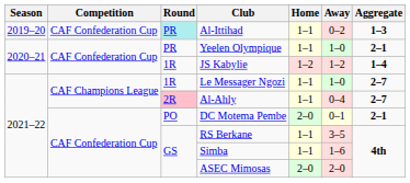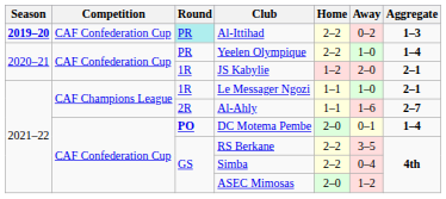 <table class="wikitable" style="text-align: left; font-size:100%">
 <tr bgcolor="#ccccff">
 <th>Season</th>
 <th>Competition</th>
 <th>Round</th>
 <th>Club</th>
 <th>Home</th>
 <th>Away</th>
 <th>Aggregate</th>
 </tr>
 <tr>
-<td><a href='#'>2019–20</a></td>
+<td><strong><a href='#'>2019–20</a></strong></td>
 <td><a href='#'>CAF Confederation Cup</a></td>
 <td style="background: paleturquoise;"><a href='#'>PR</a></td>
 <td> <a href='#'>Al-Ittihad</a></td>
-<td style="text-align:center; background:#ffd;">1–1</td>
+<td style="text-align:center; background:#ffd;">2–2</td>
 <td style="text-align:center; background:#fdd;">0–2</td>
 <td align=center><strong>1–3</strong></td>
 </tr>
 <tr>
 <td rowspan=2><a href='#'>2020–21</a></td>
 <td rowspan=2><a href='#'>CAF Confederation Cup</a></td>
 <td><a href='#'>PR</a></td>
 <td> <a href='#'>Yeelen Olympique</a></td>
-<td style="text-align:center; background:#ffd;">1–1</td>
+<td style="text-align:center; background:#ffd;">2–2</td>
 <td style="text-align:center; background:#dfd;">1–0</td>
-<td align=center><strong>2–1</strong></td>
+<td align=center><strong>1–4</strong></td>
 </tr>
 <tr>
 <td><a href='#'>1R</a></td>
 <td> <a href='#'>JS Kabylie</a></td>
 <td style="text-align:center; background:#fdd;">1–2</td>
-<td style="text-align:center; background:#fdd;">1–2</td>
-<td align=center><strong>1–4</strong></td>
+<td style="text-align:center; background:#fdd;">2–0</td>
+<td align=center><strong>2–1</strong></td>
 </tr>
 <tr>
 <td rowspan=6>2021–22</td>
 <td rowspan=2><a href='#'>CAF Champions League</a></td>
 <td><a href='#'>1R</a></td>
 <td> <a href='#'>Le Messager Ngozi</a></td>
 <td style="text-align:center; background:#ffd;">1–1</td>
 <td style="text-align:center; background:#dfd;">1–0</td>
-<td align=center><strong>2–7</strong></td>
+<td align=center><strong>2–1</strong></td>
 </tr>
 <tr>
-<td style="background: pink;"><a href='#'>2R</a></td>
+<td><a href='#'>2R</a></td>
 <td> <a href='#'>Al-Ahly</a></td>
 <td style="text-align:center; background:#ffd;">1–1</td>
-<td style="text-align:center; background:#fdd;">0–4</td>
+<td style="text-align:center; background:#fdd;">1–6</td>
 <td align=center><strong>2–7</strong></td>
 </tr>
 <tr>
 <td rowspan=4><a href='#'>CAF Confederation Cup</a></td>
-<td><a href='#'>PO</a></td>
+<td><strong><a href='#'>PO</a></strong></td>
 <td> <a href='#'>DC Motema Pembe</a></td>
 <td style="text-align:center; background:#dfd;">2–0</td>
 <td style="text-align:center; background:#ffd;">0–1</td>
-<td align=center><strong>2–1</strong></td>
+<td align=center><strong>1–4</strong></td>
 </tr>
 <tr>
 <td rowspan=3><a href='#'>GS</a></td>
 <td> <a href='#'>RS Berkane</a></td>
-<td style="text-align:center; background:#ffd;">1–1</td>
+<td style="text-align:center; background:#ffd;">2–2</td>
 <td style="text-align:center; background:#fdd;">3–5</td>
 <td rowspan=3 align=center><strong>4th</strong></td>
 </tr>
 <tr>
 <td> <a href='#'>Simba</a></td>
-<td style="text-align:center; background:#ffd;">1–1</td>
-<td style="text-align:center; background:#fdd;">1–6</td>
+<td style="text-align:center; background:#ffd;">2–2</td>
+<td style="text-align:center; background:#fdd;">0–4</td>
 </tr>
 <tr>
 <td> <a href='#'>ASEC Mimosas</a></td>
 <td style="text-align:center; background:#dfd;">2–0</td>
-<td style="text-align:center; background:#fdd;">2–0</td>
+<td style="text-align:center; background:#fdd;">1–2</td>
 </tr>
 </table>
